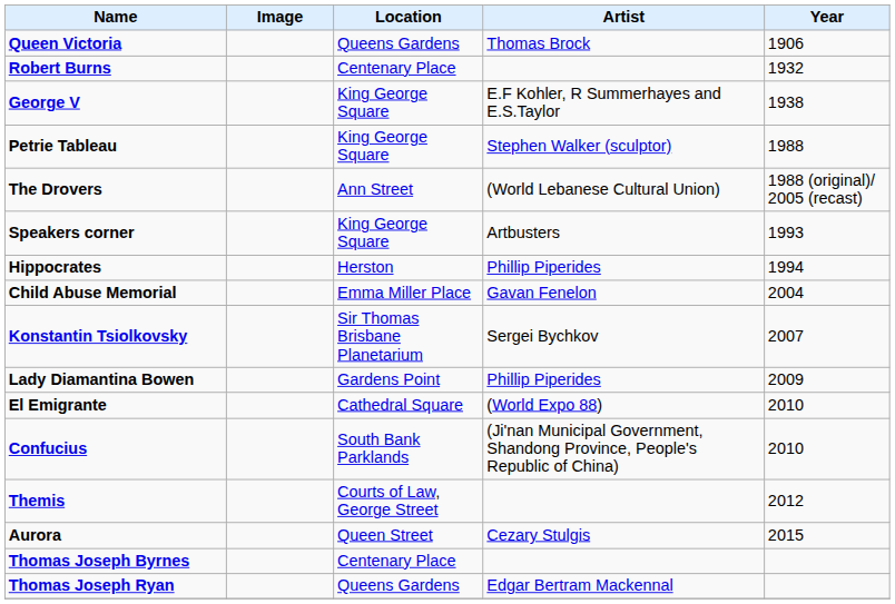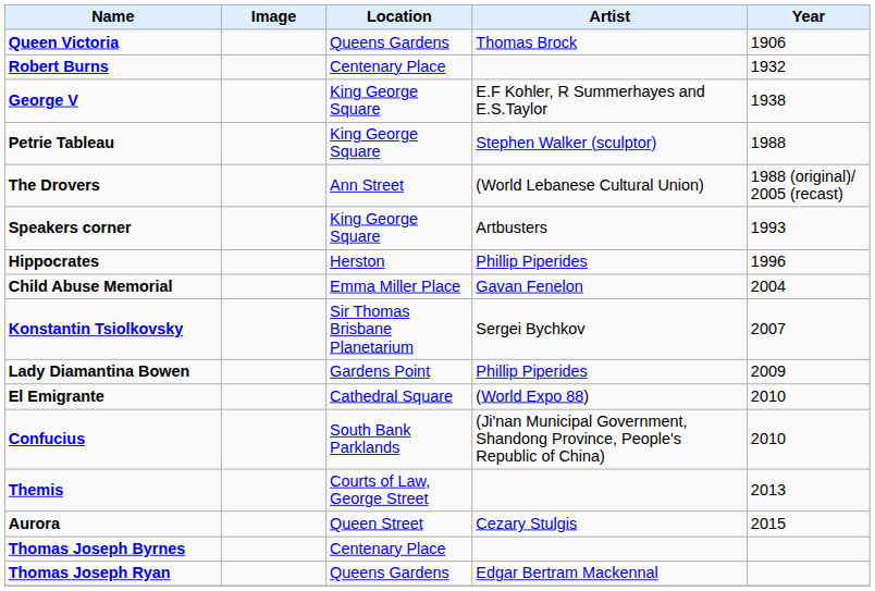 <table class="wikitable" style="width:100%;">
 <tr style="background:#def; text-align:center;">
 <td style="width:25%;"><strong>Name</strong></td>
 <td style="width:100px;"><strong>Image</strong></td>
 <td><strong>Location </strong></td>
 <td><strong>Artist</strong></td>
 <td><strong>Year</strong></td>
 </tr>
 <tr>
 <td><strong> <a href='#'>Queen Victoria</a> </strong></td>
 <td></td>
 <td><a href='#'>Queens Gardens</a></td>
 <td><a href='#'>Thomas Brock</a></td>
 <td>1906</td>
 </tr>
 <tr>
 <td><strong> <a href='#'>Robert Burns</a> </strong></td>
 <td></td>
 <td><a href='#'>Centenary Place</a></td>
 <td></td>
 <td>1932</td>
 </tr>
 <tr>
 <td><strong> <a href='#'>George V</a></strong></td>
 <td></td>
 <td><a href='#'>King George Square</a></td>
 <td>E.F Kohler, R Summerhayes and E.S.Taylor</td>
 <td>1938</td>
 </tr>
 <tr>
 <td><strong> Petrie Tableau</strong></td>
 <td></td>
 <td><a href='#'>King George Square</a></td>
 <td><a href='#'>Stephen Walker (sculptor)</a></td>
 <td>1988</td>
 </tr>
 <tr>
 <td><strong>The Drovers</strong></td>
 <td></td>
 <td><a href='#'>Ann Street</a></td>
 <td>(World Lebanese Cultural Union)</td>
 <td>1988 (original)/ 2005 (recast)</td>
 </tr>
 <tr>
 <td><strong> Speakers corner</strong></td>
 <td></td>
 <td><a href='#'>King George Square</a></td>
 <td>Artbusters</td>
 <td>1993</td>
 </tr>
 <tr>
 <td><strong>Hippocrates </strong></td>
 <td></td>
 <td><a href='#'>Herston</a></td>
 <td><a href='#'>Phillip Piperides</a></td>
-<td>1994</td>
+<td>1996</td>
 </tr>
 <tr>
 <td><strong> Child Abuse Memorial </strong></td>
 <td></td>
 <td><a href='#'>Emma Miller Place</a></td>
 <td><a href='#'>Gavan Fenelon</a></td>
 <td>2004</td>
 </tr>
 <tr>
 <td><strong> <a href='#'>Konstantin Tsiolkovsky</a></strong></td>
 <td></td>
 <td><a href='#'>Sir Thomas Brisbane Planetarium</a></td>
 <td>Sergei Bychkov</td>
 <td>2007</td>
 </tr>
 <tr>
 <td><strong>Lady Diamantina Bowen </strong></td>
 <td></td>
 <td><a href='#'>Gardens Point</a></td>
 <td><a href='#'>Phillip Piperides</a></td>
 <td>2009</td>
 </tr>
 <tr>
 <td><strong>El Emigrante</strong></td>
 <td></td>
 <td><a href='#'>Cathedral Square</a></td>
 <td>(<a href='#'>World Expo 88</a>)</td>
 <td>2010</td>
 </tr>
 <tr>
 <td><strong><a href='#'>Confucius</a></strong></td>
 <td></td>
 <td><a href='#'>South Bank Parklands</a></td>
 <td>(Ji'nan Municipal Government, Shandong Province, People's Republic of China)</td>
 <td>2010</td>
 </tr>
 <tr>
 <td><strong> <a href='#'>Themis</a></strong></td>
 <td></td>
 <td><a href='#'>Courts of Law</a>, <a href='#'>George Street</a></td>
 <td></td>
-<td>2012</td>
+<td>2013</td>
 </tr>
 <tr>
 <td><strong>Aurora</strong></td>
 <td></td>
 <td><a href='#'>Queen Street</a></td>
 <td><a href='#'>Cezary Stulgis</a></td>
 <td>2015</td>
 </tr>
 <tr>
 <td><strong> <a href='#'>Thomas Joseph Byrnes</a> </strong></td>
 <td></td>
 <td><a href='#'>Centenary Place</a></td>
 <td></td>
 <td></td>
 </tr>
 <tr>
 <td><strong> <a href='#'>Thomas Joseph Ryan</a></strong></td>
 <td></td>
 <td><a href='#'>Queens Gardens</a></td>
 <td><a href='#'>Edgar Bertram Mackennal</a></td>
 <td></td>
 </tr>
 <tr>
 </tr>
 </table>
